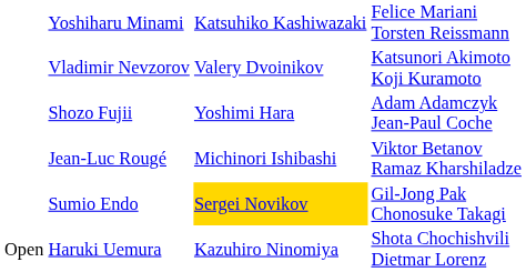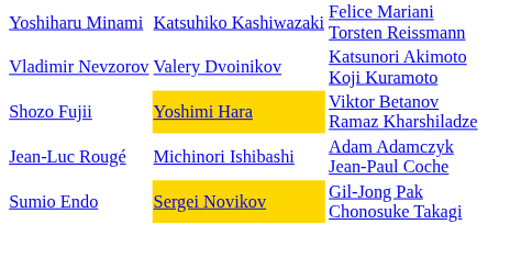 <table>
 <tr>
 <td></td>
 <td> <a href='#'>Yoshiharu Minami</a></td>
 <td> <a href='#'>Katsuhiko Kashiwazaki</a></td>
 <td> <a href='#'>Felice Mariani</a> <br>  <a href='#'>Torsten Reissmann</a></td>
 </tr>
 <tr>
 <td></td>
 <td> <a href='#'>Vladimir Nevzorov</a></td>
 <td> <a href='#'>Valery Dvoinikov</a></td>
 <td> <a href='#'>Katsunori Akimoto</a> <br>  <a href='#'>Koji Kuramoto</a></td>
 </tr>
 <tr>
 <td></td>
 <td> <a href='#'>Shozo Fujii</a></td>
-<td> <a href='#'>Yoshimi Hara</a></td>
-<td> <a href='#'>Adam Adamczyk</a> <br>  <a href='#'>Jean-Paul Coche</a></td>
+<td style="background: gold;"> <a href='#'>Yoshimi Hara</a></td>
+<td> <a href='#'>Viktor Betanov</a> <br>  <a href='#'>Ramaz Kharshiladze</a></td>
 </tr>
 <tr>
 <td></td>
 <td> <a href='#'>Jean-Luc Rougé</a></td>
 <td> <a href='#'>Michinori Ishibashi</a></td>
-<td> <a href='#'>Viktor Betanov</a> <br>  <a href='#'>Ramaz Kharshiladze</a></td>
+<td> <a href='#'>Adam Adamczyk</a> <br>  <a href='#'>Jean-Paul Coche</a></td>
 </tr>
 <tr>
 <td></td>
 <td> <a href='#'>Sumio Endo</a></td>
 <td style="background: gold;"> <a href='#'>Sergei Novikov</a></td>
 <td> <a href='#'>Gil-Jong Pak</a> <br>  <a href='#'>Chonosuke Takagi</a></td>
 </tr>
-<tr>
-<td>Open</td>
-<td> <a href='#'>Haruki Uemura</a></td>
-<td> <a href='#'>Kazuhiro Ninomiya</a></td>
-<td> <a href='#'>Shota Chochishvili</a> <br>  <a href='#'>Dietmar Lorenz</a></td>
-</tr>
 </table>
